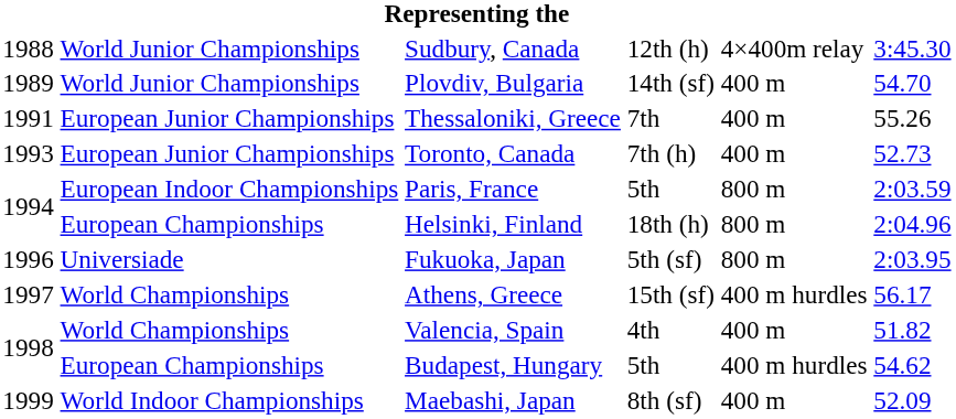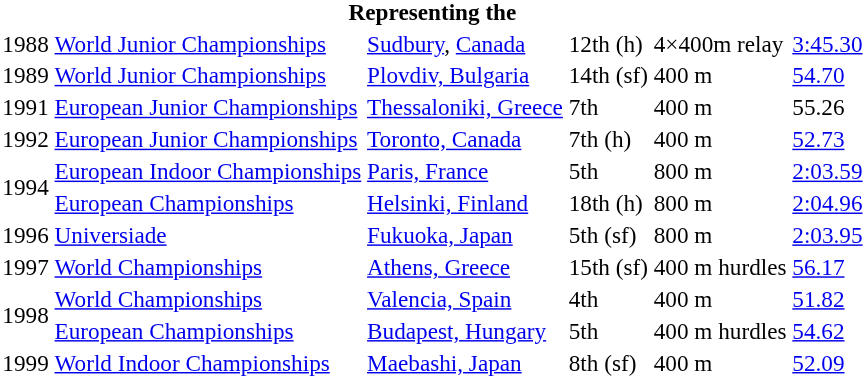 <table>
 <tr>
 <th colspan="6">Representing the </th>
 </tr>
 <tr>
 <td>1988</td>
 <td><a href='#'>World Junior Championships</a></td>
 <td><a href='#'>Sudbury</a>, <a href='#'>Canada</a></td>
 <td>12th (h)</td>
 <td>4×400m relay</td>
 <td><a href='#'>3:45.30</a></td>
 </tr>
 <tr>
 <td>1989</td>
 <td><a href='#'>World Junior Championships</a></td>
 <td><a href='#'>Plovdiv, Bulgaria</a></td>
 <td>14th (sf)</td>
 <td>400 m</td>
 <td><a href='#'>54.70</a></td>
 </tr>
 <tr>
 <td>1991</td>
 <td><a href='#'>European Junior Championships</a></td>
 <td><a href='#'>Thessaloniki, Greece</a></td>
 <td>7th</td>
 <td>400 m</td>
 <td>55.26</td>
 </tr>
 <tr>
-<td>1993</td>
+<td>1992</td>
 <td><a href='#'>European Junior Championships</a></td>
 <td><a href='#'>Toronto, Canada</a></td>
 <td>7th (h)</td>
 <td>400 m</td>
 <td><a href='#'>52.73</a></td>
 </tr>
 <tr>
 <td rowspan=2>1994</td>
 <td><a href='#'>European Indoor Championships</a></td>
 <td><a href='#'>Paris, France</a></td>
 <td>5th</td>
 <td>800 m</td>
 <td><a href='#'>2:03.59</a></td>
 </tr>
 <tr>
 <td><a href='#'>European Championships</a></td>
 <td><a href='#'>Helsinki, Finland</a></td>
 <td>18th (h)</td>
 <td>800 m</td>
 <td><a href='#'>2:04.96</a></td>
 </tr>
 <tr>
 <td>1996</td>
 <td><a href='#'>Universiade</a></td>
 <td><a href='#'>Fukuoka, Japan</a></td>
 <td>5th (sf)</td>
 <td>800 m</td>
 <td><a href='#'>2:03.95</a></td>
 </tr>
 <tr>
 <td>1997</td>
 <td><a href='#'>World Championships</a></td>
 <td><a href='#'>Athens, Greece</a></td>
 <td>15th (sf)</td>
 <td>400 m hurdles</td>
 <td><a href='#'>56.17</a></td>
 </tr>
 <tr>
 <td rowspan=2>1998</td>
 <td><a href='#'>World Championships</a></td>
 <td><a href='#'>Valencia, Spain</a></td>
 <td>4th</td>
 <td>400 m</td>
 <td><a href='#'>51.82</a></td>
 </tr>
 <tr>
 <td><a href='#'>European Championships</a></td>
 <td><a href='#'>Budapest, Hungary</a></td>
 <td>5th</td>
 <td>400 m hurdles</td>
 <td><a href='#'>54.62</a></td>
 </tr>
 <tr>
 <td>1999</td>
 <td><a href='#'>World Indoor Championships</a></td>
 <td><a href='#'>Maebashi, Japan</a></td>
 <td>8th (sf)</td>
 <td>400 m</td>
 <td><a href='#'>52.09</a></td>
 </tr>
 </table>
